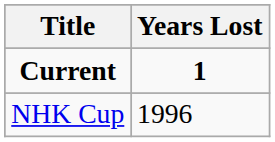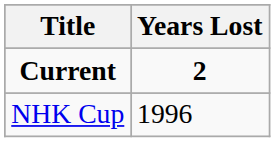 <table class="wikitable">
 <tr>
 <th>Title</th>
 <th>Years Lost</th>
 </tr>
 <tr>
 <td align="center"><strong>Current</strong></td>
-<td align="center"><strong>1</strong></td>
+<td align="center"><strong>2</strong></td>
 </tr>
 <tr>
 <td> <a href='#'>NHK Cup</a></td>
 <td>1996</td>
 </tr>
 </table>
